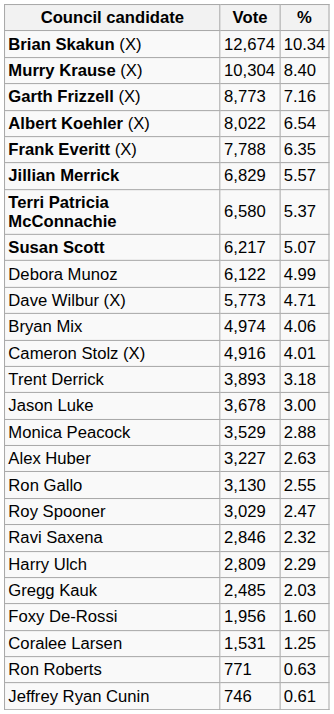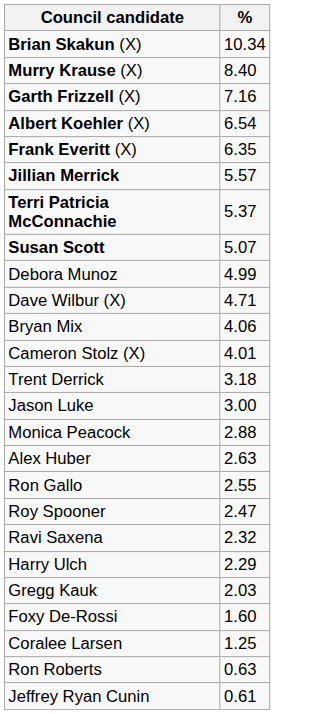 <table class="wikitable">
 <tr>
 <th bgcolor="#DDDDFF" width="200px">Council candidate</th>
-<th bgcolor="#DDDDFF" width="50px">Vote</th>
 <th bgcolor="#DDDDFF" width="30px">%</th>
 </tr>
 <tr>
 <td><strong>Brian Skakun</strong> (X)</td>
-<td>12,674</td>
 <td>10.34</td>
 </tr>
 <tr>
 <td><strong>Murry Krause</strong> (X)</td>
-<td>10,304</td>
 <td>8.40</td>
 </tr>
 <tr>
 <td><strong>Garth Frizzell</strong> (X)</td>
-<td>8,773</td>
 <td>7.16</td>
 </tr>
 <tr>
 <td><strong>Albert Koehler</strong> (X)</td>
-<td>8,022</td>
 <td>6.54</td>
 </tr>
 <tr>
 <td><strong>Frank Everitt</strong> (X)</td>
-<td>7,788</td>
 <td>6.35</td>
 </tr>
 <tr>
 <td><strong>Jillian Merrick</strong></td>
-<td>6,829</td>
 <td>5.57</td>
 </tr>
 <tr>
 <td><strong>Terri Patricia McConnachie</strong></td>
-<td>6,580</td>
 <td>5.37</td>
 </tr>
 <tr>
 <td><strong>Susan Scott</strong></td>
-<td>6,217</td>
 <td>5.07</td>
 </tr>
 <tr>
 <td>Debora Munoz</td>
-<td>6,122</td>
 <td>4.99</td>
 </tr>
 <tr>
 <td>Dave Wilbur (X)</td>
-<td>5,773</td>
 <td>4.71</td>
 </tr>
 <tr>
 <td>Bryan Mix</td>
-<td>4,974</td>
 <td>4.06</td>
 </tr>
 <tr>
 <td>Cameron Stolz (X)</td>
-<td>4,916</td>
 <td>4.01</td>
 </tr>
 <tr>
 <td>Trent Derrick</td>
-<td>3,893</td>
 <td>3.18</td>
 </tr>
 <tr>
 <td>Jason Luke</td>
-<td>3,678</td>
 <td>3.00</td>
 </tr>
 <tr>
 <td>Monica Peacock</td>
-<td>3,529</td>
 <td>2.88</td>
 </tr>
 <tr>
 <td>Alex Huber</td>
-<td>3,227</td>
 <td>2.63</td>
 </tr>
 <tr>
 <td>Ron Gallo</td>
-<td>3,130</td>
 <td>2.55</td>
 </tr>
 <tr>
 <td>Roy Spooner</td>
-<td>3,029</td>
 <td>2.47</td>
 </tr>
 <tr>
 <td>Ravi Saxena</td>
-<td>2,846</td>
 <td>2.32</td>
 </tr>
 <tr>
 <td>Harry Ulch</td>
-<td>2,809</td>
 <td>2.29</td>
 </tr>
 <tr>
 <td>Gregg Kauk</td>
-<td>2,485</td>
 <td>2.03</td>
 </tr>
 <tr>
 <td>Foxy De-Rossi</td>
-<td>1,956</td>
 <td>1.60</td>
 </tr>
 <tr>
 <td>Coralee Larsen</td>
-<td>1,531</td>
 <td>1.25</td>
 </tr>
 <tr>
 <td>Ron Roberts</td>
-<td>771</td>
 <td>0.63</td>
 </tr>
 <tr>
 <td>Jeffrey Ryan Cunin</td>
-<td>746</td>
 <td>0.61</td>
 </tr>
 </table>
